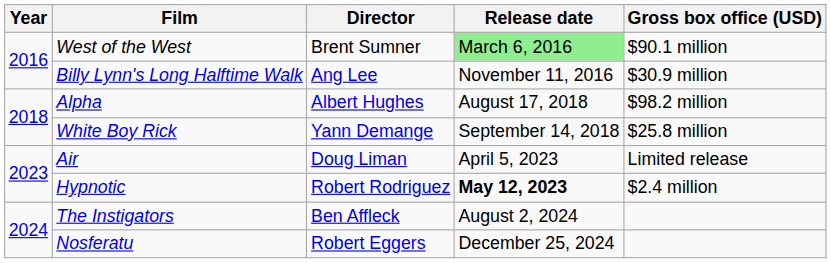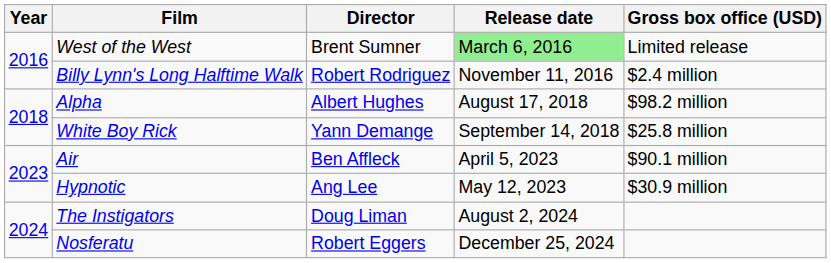 <table class="wikitable sortable">
 <tr>
 <th scope="col">Year</th>
 <th scope="col">Film</th>
 <th scope="col">Director</th>
 <th scope="col">Release date</th>
 <th scope="col">Gross box office (USD)</th>
 </tr>
 <tr>
 <td rowspan="2" scope="row"><a href='#'>2016</a></td>
 <td><em>West of the West</em></td>
 <td>Brent Sumner</td>
 <td style="background: lightgreen;">March 6, 2016</td>
-<td>$90.1 million</td>
+<td>Limited release</td>
 </tr>
 <tr>
 <td><em><a href='#'>Billy Lynn's Long Halftime Walk</a></em></td>
-<td><a href='#'>Ang Lee</a></td>
+<td><a href='#'>Robert Rodriguez</a></td>
 <td>November 11, 2016</td>
-<td>$30.9 million</td>
+<td>$2.4 million</td>
 </tr>
 <tr>
 <td rowspan="2"><a href='#'>2018</a></td>
 <td><em><a href='#'>Alpha</a></em></td>
 <td><a href='#'>Albert Hughes</a></td>
 <td>August 17, 2018</td>
 <td>$98.2 million</td>
 </tr>
 <tr>
 <td><em><a href='#'>White Boy Rick</a></em></td>
 <td><a href='#'>Yann Demange</a></td>
 <td>September 14, 2018</td>
 <td>$25.8 million</td>
 </tr>
 <tr>
 <td rowspan="2"><a href='#'>2023</a></td>
 <td><em><a href='#'>Air</a></em></td>
-<td><a href='#'>Doug Liman</a></td>
+<td><a href='#'>Ben Affleck</a></td>
 <td>April 5, 2023</td>
-<td>Limited release</td>
+<td>$90.1 million</td>
 </tr>
 <tr>
 <td><em><a href='#'>Hypnotic</a></em></td>
-<td><a href='#'>Robert Rodriguez</a></td>
-<td><strong>May 12, 2023</strong></td>
-<td>$2.4 million</td>
+<td><a href='#'>Ang Lee</a></td>
+<td>May 12, 2023</td>
+<td>$30.9 million</td>
 </tr>
 <tr>
 <td rowspan="2"><a href='#'>2024</a></td>
 <td><em><a href='#'>The Instigators</a></em></td>
-<td><a href='#'>Ben Affleck</a></td>
+<td><a href='#'>Doug Liman</a></td>
 <td>August 2, 2024</td>
 <td></td>
 </tr>
 <tr>
 <td><em><a href='#'>Nosferatu</a></em></td>
 <td><a href='#'>Robert Eggers</a></td>
 <td>December 25, 2024</td>
 <td></td>
 </tr>
 </table>
